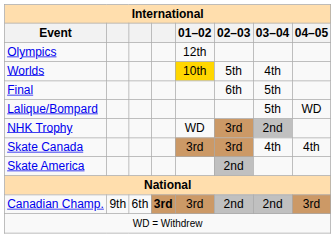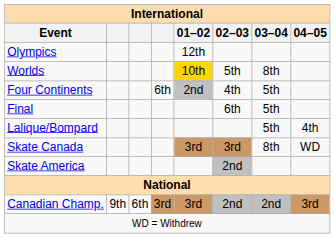 <table class="wikitable" style="text-align:center">
 <tr>
 <th colspan="8" style="background-color: #ffdead; " align="center">International</th>
 </tr>
 <tr>
 <th>Event</th>
 <th></th>
 <th></th>
 <th></th>
 <th>01–02</th>
 <th>02–03</th>
 <th>03–04</th>
 <th>04–05</th>
 </tr>
 <tr>
 <td align=left><a href='#'>Olympics</a></td>
 <td></td>
 <td></td>
 <td></td>
 <td>12th</td>
 <td></td>
 <td></td>
 <td></td>
 </tr>
 <tr>
 <td align=left><a href='#'>Worlds</a></td>
 <td></td>
 <td></td>
 <td></td>
 <td style="background: gold;">10th</td>
 <td>5th</td>
+<td>8th</td>
+<td></td>
+</tr>
+<tr>
+<td align=left><a href='#'>Four Continents</a></td>
+<td></td>
+<td></td>
+<td>6th</td>
+<td bgcolor=silver>2nd</td>
 <td>4th</td>
+<td>5th</td>
 <td></td>
 </tr>
 <tr>
 <td align=left> <a href='#'>Final</a></td>
 <td></td>
 <td></td>
 <td></td>
 <td></td>
 <td>6th</td>
 <td>5th</td>
 <td></td>
 </tr>
 <tr>
 <td align=left> <a href='#'>Lalique/Bompard</a></td>
 <td></td>
 <td></td>
 <td></td>
 <td></td>
 <td></td>
 <td>5th</td>
-<td>WD</td>
-</tr>
-<tr>
-<td align=left> <a href='#'>NHK Trophy</a></td>
-<td></td>
-<td></td>
-<td></td>
-<td>WD</td>
-<td bgcolor=cc9966>3rd</td>
-<td bgcolor=silver>2nd</td>
-<td></td>
+<td>4th</td>
 </tr>
 <tr>
 <td align=left> <a href='#'>Skate Canada</a></td>
 <td></td>
 <td></td>
 <td></td>
 <td bgcolor=cc9966>3rd</td>
 <td bgcolor=cc9966>3rd</td>
-<td>4th</td>
-<td>4th</td>
+<td>8th</td>
+<td>WD</td>
 </tr>
 <tr>
 <td align=left> <a href='#'>Skate America</a></td>
 <td></td>
 <td></td>
 <td></td>
 <td></td>
 <td bgcolor=silver>2nd</td>
 <td></td>
 <td></td>
 </tr>
 <tr>
 <th colspan="8" style="background-color: #ffdead; " align="center">National</th>
 </tr>
 <tr>
 <td align=left><a href='#'>Canadian Champ.</a></td>
 <td>9th</td>
 <td>6th</td>
-<td bgcolor=cc9966><strong>3rd</strong></td>
+<td bgcolor=cc9966>3rd</td>
 <td bgcolor=cc9966>3rd</td>
 <td bgcolor=silver>2nd</td>
 <td bgcolor=silver>2nd</td>
 <td bgcolor=cc9966>3rd</td>
 </tr>
 <tr>
 <td colspan="8" align="center"><small> WD = Withdrew </small></td>
 </tr>
 </table>
